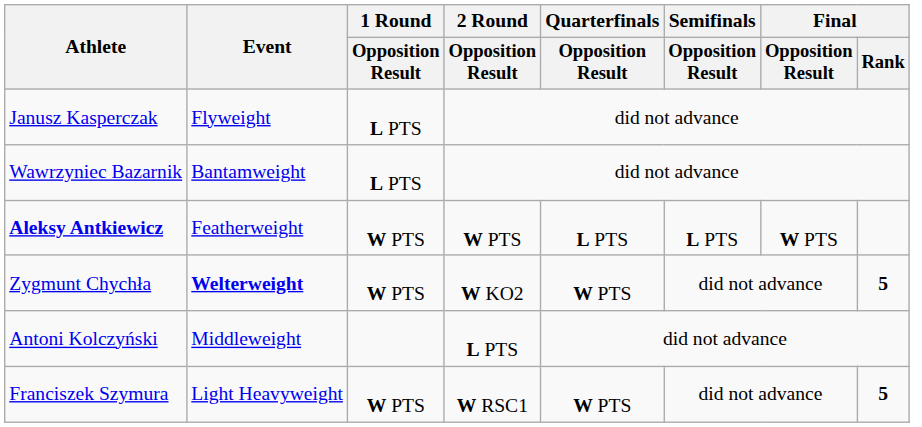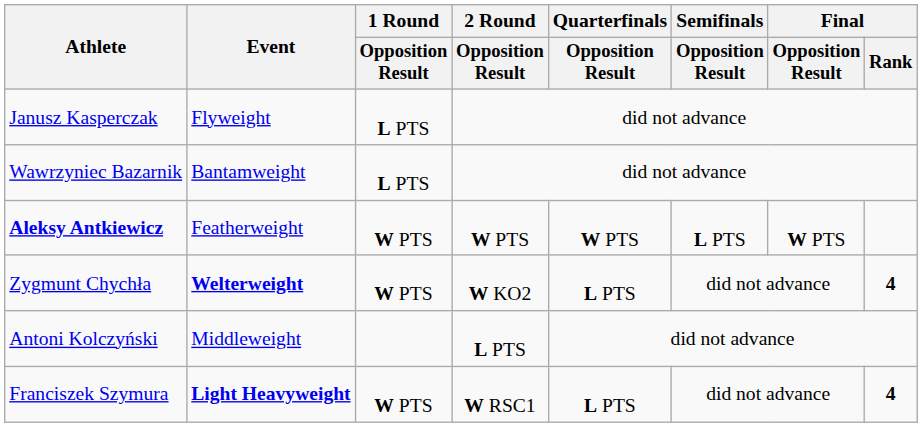 <table class="wikitable" style="font-size:90%">
 <tr>
 <th rowspan="2">Athlete</th>
 <th rowspan="2">Event</th>
 <th>1 Round</th>
 <th>2 Round</th>
 <th>Quarterfinals</th>
 <th>Semifinals</th>
 <th colspan="2">Final</th>
 </tr>
 <tr style="font-size:95%">
 <th>Opposition<br>Result</th>
 <th>Opposition<br>Result</th>
 <th>Opposition<br>Result</th>
 <th>Opposition<br>Result</th>
 <th>Opposition<br>Result</th>
 <th>Rank</th>
 </tr>
 <tr align=center>
 <td align=left><a href='#'>Janusz Kasperczak</a></td>
 <td align=left><a href='#'>Flyweight</a></td>
 <td><br><strong>L</strong> PTS</td>
 <td colspan=5>did not advance</td>
 </tr>
 <tr align=center>
 <td align=left><a href='#'>Wawrzyniec Bazarnik</a></td>
 <td align=left><a href='#'>Bantamweight</a></td>
 <td><br><strong>L</strong> PTS</td>
 <td colspan=5>did not advance</td>
 </tr>
 <tr align=center>
 <td align=left><strong><a href='#'>Aleksy Antkiewicz</a></strong></td>
 <td align=left><a href='#'>Featherweight</a></td>
 <td><br><strong>W</strong> PTS</td>
 <td><br><strong>W</strong> PTS</td>
-<td><br><strong>L</strong> PTS</td>
+<td><br><strong>W</strong> PTS</td>
 <td><br><strong>L</strong> PTS</td>
 <td><br><strong>W</strong> PTS</td>
 <td></td>
 </tr>
 <tr align=center>
 <td align=left><a href='#'>Zygmunt Chychła</a></td>
 <td align=left><strong><a href='#'>Welterweight</a></strong></td>
 <td><br><strong>W</strong> PTS</td>
 <td><br><strong>W</strong> KO2</td>
-<td><br><strong>W</strong> PTS</td>
+<td><br><strong>L</strong> PTS</td>
 <td colspan=2>did not advance</td>
-<td><strong>5</strong></td>
+<td><strong>4</strong></td>
 </tr>
 <tr align=center>
 <td align=left><a href='#'>Antoni Kolczyński</a></td>
 <td align=left><a href='#'>Middleweight</a></td>
 <td></td>
 <td><br><strong>L</strong> PTS</td>
 <td colspan=4>did not advance</td>
 </tr>
 <tr align=center>
 <td align=left><a href='#'>Franciszek Szymura</a></td>
-<td align=left><a href='#'>Light Heavyweight</a></td>
+<td align=left><strong><a href='#'>Light Heavyweight</a></strong></td>
 <td><br><strong>W</strong> PTS</td>
 <td><br><strong>W</strong> RSC1</td>
-<td><br><strong>W</strong> PTS</td>
+<td><br><strong>L</strong> PTS</td>
 <td colspan=2>did not advance</td>
-<td><strong>5</strong></td>
+<td><strong>4</strong></td>
 </tr>
 </table>
